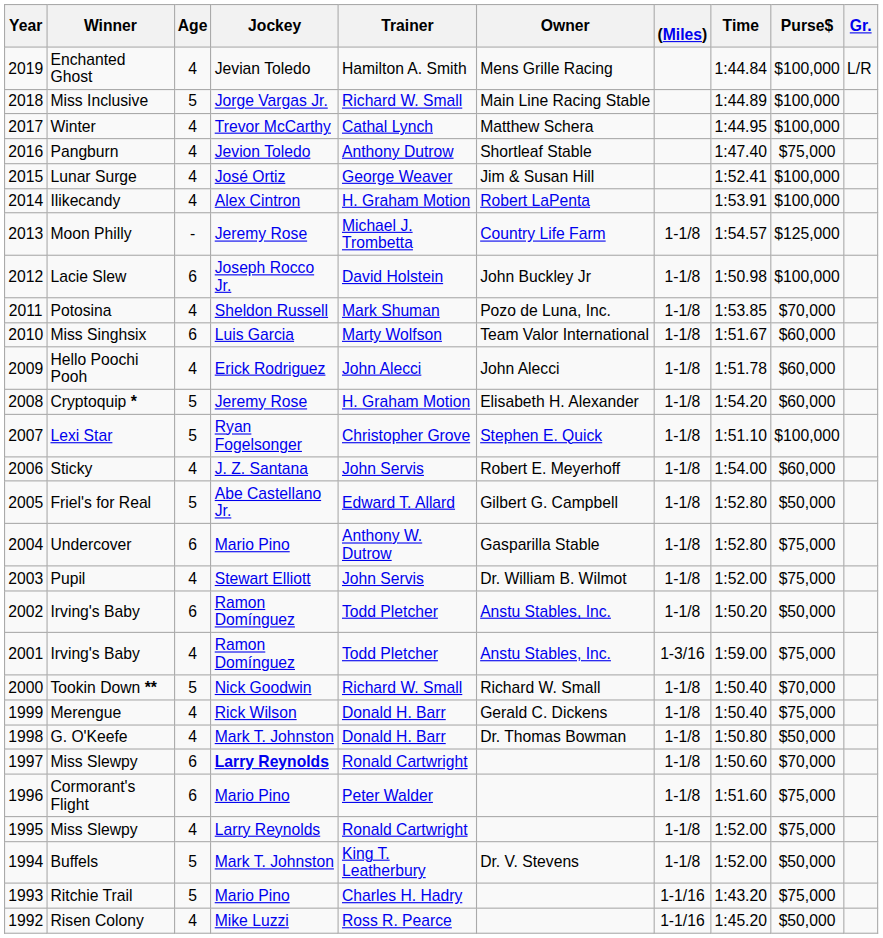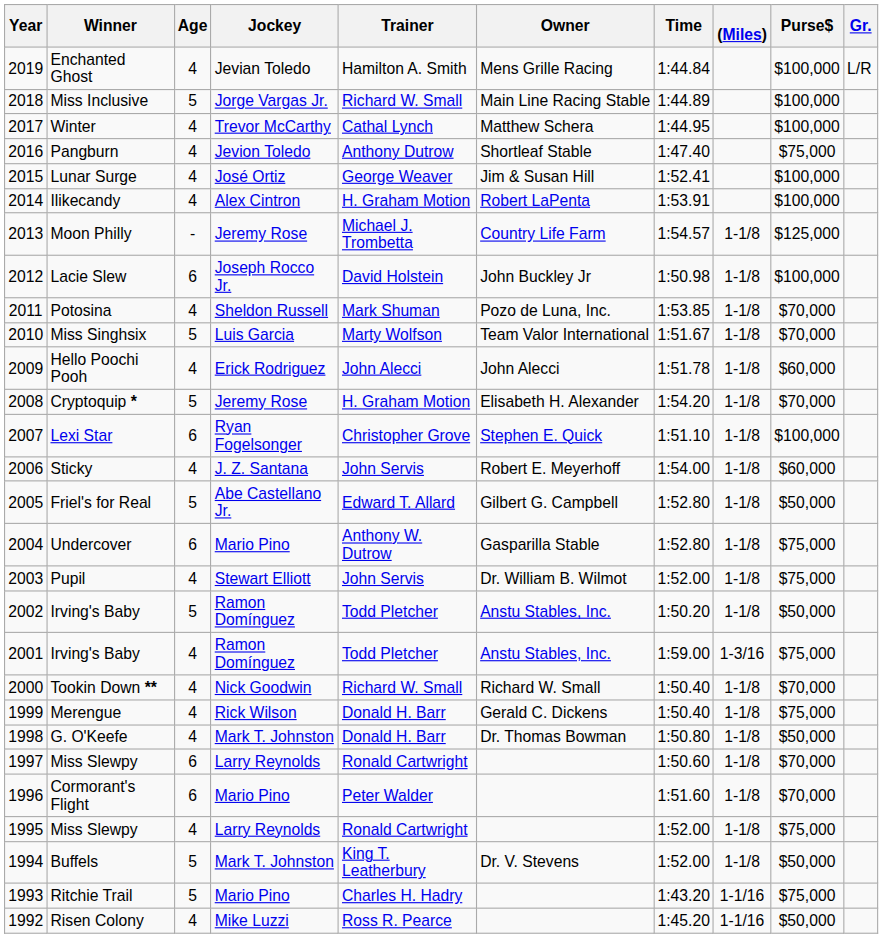 <table class="wikitable sortable" style="font-size:90%">
 <tr>
 <th style="width:30px">Year<br></th>
 <th style="width:110px">Winner<br></th>
 <th style="width:20px">Age<br></th>
 <th style="width:110px">Jockey<br></th>
 <th style="width:120px">Trainer<br></th>
 <th>Owner<br></th>
+<th style="width:25px">Time<br></th>
 <th style="width:25px"><br> <span>(<a href='#'>Miles</a>)</span></th>
-<th style="width:25px">Time<br></th>
 <th style="width:25px">Purse$<br></th>
 <th style="width:25px"><a href='#'>Gr.</a></th>
 </tr>
 <tr>
 <td align=center>2019</td>
 <td>Enchanted Ghost</td>
 <td align=center>4</td>
 <td>Jevian Toledo</td>
 <td>Hamilton A. Smith</td>
 <td>Mens Grille Racing</td>
+<td align=center>1:44.84</td>
 <td align=center></td>
-<td align=center>1:44.84</td>
 <td align=center>$100,000</td>
 <td>L/R</td>
 </tr>
 <tr>
 <td align=center>2018</td>
 <td>Miss Inclusive</td>
 <td align=center>5</td>
 <td><a href='#'>Jorge Vargas Jr.</a></td>
 <td><a href='#'>Richard W. Small</a></td>
 <td>Main Line Racing Stable</td>
+<td align=center>1:44.89</td>
 <td align=center></td>
-<td align=center>1:44.89</td>
 <td align=center>$100,000</td>
 <td></td>
 </tr>
 <tr>
 <td align=center>2017</td>
 <td>Winter</td>
 <td align=center>4</td>
 <td><a href='#'>Trevor McCarthy</a></td>
 <td><a href='#'>Cathal Lynch</a></td>
 <td>Matthew Schera</td>
+<td align=center>1:44.95</td>
 <td align=center></td>
-<td align=center>1:44.95</td>
 <td align=center>$100,000</td>
 <td></td>
 </tr>
 <tr>
 <td align=center>2016</td>
 <td>Pangburn</td>
 <td align=center>4</td>
 <td><a href='#'>Jevion Toledo</a></td>
 <td><a href='#'>Anthony Dutrow</a></td>
 <td>Shortleaf Stable</td>
+<td align=center>1:47.40</td>
 <td align=center></td>
-<td align=center>1:47.40</td>
 <td align=center>$75,000</td>
 <td></td>
 </tr>
 <tr>
 <td align=center>2015</td>
 <td>Lunar Surge</td>
 <td align=center>4</td>
 <td><a href='#'>José Ortiz</a></td>
 <td><a href='#'>George Weaver</a></td>
 <td>Jim & Susan Hill</td>
+<td align=center>1:52.41</td>
 <td align=center></td>
-<td align=center>1:52.41</td>
 <td align=center>$100,000</td>
 <td></td>
 </tr>
 <tr>
 <td align=center>2014</td>
 <td>Ilikecandy</td>
 <td align=center>4</td>
 <td><a href='#'>Alex Cintron</a></td>
 <td><a href='#'>H. Graham Motion</a></td>
 <td><a href='#'>Robert LaPenta</a></td>
+<td align=center>1:53.91</td>
 <td align=center></td>
-<td align=center>1:53.91</td>
 <td align=center>$100,000</td>
 <td></td>
 </tr>
 <tr>
 <td align=center>2013</td>
 <td>Moon Philly</td>
 <td align=center>-</td>
 <td><a href='#'>Jeremy Rose</a></td>
 <td><a href='#'>Michael J. Trombetta</a></td>
 <td><a href='#'>Country Life Farm</a></td>
+<td align=center>1:54.57</td>
 <td align=center>1-1/8</td>
-<td align=center>1:54.57</td>
 <td align=center>$125,000</td>
 <td align=center></td>
 </tr>
 <tr>
 <td align=center>2012</td>
 <td>Lacie Slew</td>
 <td align=center>6</td>
 <td><a href='#'>Joseph Rocco Jr.</a></td>
 <td><a href='#'>David Holstein</a></td>
 <td>John Buckley Jr</td>
+<td align=center>1:50.98</td>
 <td align=center>1-1/8</td>
-<td align=center>1:50.98</td>
 <td align=center>$100,000</td>
 <td align=center></td>
 </tr>
 <tr>
 <td align=center>2011</td>
 <td>Potosina</td>
 <td align=center>4</td>
 <td><a href='#'>Sheldon Russell</a></td>
 <td><a href='#'>Mark Shuman</a></td>
 <td>Pozo de Luna, Inc.</td>
+<td align=center>1:53.85</td>
 <td align=center>1-1/8</td>
-<td align=center>1:53.85</td>
 <td align=center>$70,000</td>
 <td align=center></td>
 </tr>
 <tr>
 <td align=center>2010</td>
 <td>Miss Singhsix</td>
-<td align=center>6</td>
+<td align=center>5</td>
 <td><a href='#'>Luis Garcia</a></td>
 <td><a href='#'>Marty Wolfson</a></td>
 <td>Team Valor International</td>
+<td align=center>1:51.67</td>
 <td align=center>1-1/8</td>
-<td align=center>1:51.67</td>
-<td align=center>$60,000</td>
+<td align=center>$70,000</td>
 <td align=center></td>
 </tr>
 <tr>
 <td align=center>2009</td>
 <td>Hello Poochi Pooh</td>
 <td align=center>4</td>
 <td><a href='#'>Erick Rodriguez</a></td>
 <td><a href='#'>John Alecci</a></td>
 <td>John Alecci</td>
+<td align=center>1:51.78</td>
 <td align=center>1-1/8</td>
-<td align=center>1:51.78</td>
 <td align=center>$60,000</td>
 <td align=center></td>
 </tr>
 <tr>
 <td align=center>2008</td>
 <td>Cryptoquip <strong>*</strong></td>
 <td align=center>5</td>
 <td><a href='#'>Jeremy Rose</a></td>
 <td><a href='#'>H. Graham Motion</a></td>
 <td>Elisabeth H. Alexander</td>
+<td align=center>1:54.20</td>
 <td align=center>1-1/8</td>
-<td align=center>1:54.20</td>
-<td align=center>$60,000</td>
+<td align=center>$70,000</td>
 <td align=center></td>
 </tr>
 <tr>
 <td align=center>2007</td>
 <td><a href='#'>Lexi Star</a></td>
-<td align=center>5</td>
+<td align=center>6</td>
 <td><a href='#'>Ryan Fogelsonger</a></td>
 <td><a href='#'>Christopher Grove</a></td>
 <td><a href='#'>Stephen E. Quick</a></td>
+<td align=center>1:51.10</td>
 <td align=center>1-1/8</td>
-<td align=center>1:51.10</td>
 <td align=center>$100,000</td>
 <td align=center></td>
 </tr>
 <tr>
 <td align=center>2006</td>
 <td>Sticky</td>
 <td align=center>4</td>
 <td><a href='#'>J. Z. Santana</a></td>
 <td><a href='#'>John Servis</a></td>
 <td>Robert E. Meyerhoff</td>
+<td align=center>1:54.00</td>
 <td align=center>1-1/8</td>
-<td align=center>1:54.00</td>
 <td align=center>$60,000</td>
 <td align=center></td>
 </tr>
 <tr>
 <td align=center>2005</td>
 <td>Friel's for Real</td>
 <td align=center>5</td>
 <td><a href='#'>Abe Castellano Jr.</a></td>
 <td><a href='#'>Edward T. Allard</a></td>
 <td>Gilbert G. Campbell</td>
+<td align=center>1:52.80</td>
 <td align=center>1-1/8</td>
-<td align=center>1:52.80</td>
 <td align=center>$50,000</td>
 <td align=center></td>
 </tr>
 <tr>
 <td align=center>2004</td>
 <td>Undercover</td>
 <td align=center>6</td>
 <td><a href='#'>Mario Pino</a></td>
 <td><a href='#'>Anthony W. Dutrow</a></td>
 <td>Gasparilla Stable</td>
+<td align=center>1:52.80</td>
 <td align=center>1-1/8</td>
-<td align=center>1:52.80</td>
 <td align=center>$75,000</td>
 <td align=center></td>
 </tr>
 <tr>
 <td align=center>2003</td>
 <td>Pupil</td>
 <td align=center>4</td>
 <td><a href='#'>Stewart Elliott</a></td>
 <td><a href='#'>John Servis</a></td>
 <td>Dr. William B. Wilmot</td>
+<td align=center>1:52.00</td>
 <td align=center>1-1/8</td>
-<td align=center>1:52.00</td>
 <td align=center>$75,000</td>
 <td align=center></td>
 </tr>
 <tr>
 <td align=center>2002</td>
 <td>Irving's Baby</td>
-<td align=center>6</td>
+<td align=center>5</td>
 <td><a href='#'>Ramon Domínguez</a></td>
 <td><a href='#'>Todd Pletcher</a></td>
 <td><a href='#'>Anstu Stables, Inc.</a></td>
+<td align=center>1:50.20</td>
 <td align=center>1-1/8</td>
-<td align=center>1:50.20</td>
 <td align=center>$50,000</td>
 <td align=center></td>
 </tr>
 <tr>
 <td align=center>2001</td>
 <td>Irving's Baby</td>
 <td align=center>4</td>
 <td><a href='#'>Ramon Domínguez</a></td>
 <td><a href='#'>Todd Pletcher</a></td>
 <td><a href='#'>Anstu Stables, Inc.</a></td>
+<td align=center>1:59.00</td>
 <td align=center>1-3/16</td>
-<td align=center>1:59.00</td>
 <td align=center>$75,000</td>
 <td></td>
 </tr>
 <tr>
 <td align=center>2000</td>
 <td>Tookin Down <strong>**</strong></td>
-<td align=center>5</td>
+<td align=center>4</td>
 <td><a href='#'>Nick Goodwin</a></td>
 <td><a href='#'>Richard W. Small</a></td>
 <td>Richard W. Small</td>
+<td align=center>1:50.40</td>
 <td align=center>1-1/8</td>
-<td align=center>1:50.40</td>
 <td align=center>$70,000</td>
 <td></td>
 </tr>
 <tr>
 <td align=center>1999</td>
 <td>Merengue</td>
 <td align=center>4</td>
 <td><a href='#'>Rick Wilson</a></td>
 <td><a href='#'>Donald H. Barr</a></td>
 <td>Gerald C. Dickens</td>
+<td align=center>1:50.40</td>
 <td align=center>1-1/8</td>
-<td align=center>1:50.40</td>
 <td align=center>$75,000</td>
 <td></td>
 </tr>
 <tr>
 <td align=center>1998</td>
 <td>G. O'Keefe</td>
 <td align=center>4</td>
 <td><a href='#'>Mark T. Johnston</a></td>
 <td><a href='#'>Donald H. Barr</a></td>
 <td>Dr. Thomas Bowman</td>
+<td align=center>1:50.80</td>
 <td align=center>1-1/8</td>
-<td align=center>1:50.80</td>
 <td align=center>$50,000</td>
 <td></td>
 </tr>
 <tr>
 <td align=center>1997</td>
 <td>Miss Slewpy</td>
 <td align=center>6</td>
-<td><strong><a href='#'>Larry Reynolds</a></strong></td>
+<td><a href='#'>Larry Reynolds</a></td>
 <td><a href='#'>Ronald Cartwright</a></td>
 <td></td>
+<td align=center>1:50.60</td>
 <td align=center>1-1/8</td>
-<td align=center>1:50.60</td>
 <td align=center>$70,000</td>
 <td></td>
 </tr>
 <tr>
 <td align=center>1996</td>
 <td>Cormorant's Flight</td>
 <td align=center>6</td>
 <td><a href='#'>Mario Pino</a></td>
 <td><a href='#'>Peter Walder</a></td>
 <td></td>
+<td align=center>1:51.60</td>
 <td align=center>1-1/8</td>
-<td align=center>1:51.60</td>
-<td align=center>$75,000</td>
+<td align=center>$70,000</td>
 <td></td>
 </tr>
 <tr>
 <td align=center>1995</td>
 <td>Miss Slewpy</td>
 <td align=center>4</td>
 <td><a href='#'>Larry Reynolds</a></td>
 <td><a href='#'>Ronald Cartwright</a></td>
 <td></td>
+<td align=center>1:52.00</td>
 <td align=center>1-1/8</td>
-<td align=center>1:52.00</td>
 <td align=center>$75,000</td>
 <td></td>
 </tr>
 <tr>
 <td align=center>1994</td>
 <td>Buffels</td>
 <td align=center>5</td>
 <td><a href='#'>Mark T. Johnston</a></td>
 <td><a href='#'>King T. Leatherbury</a></td>
 <td>Dr. V. Stevens</td>
+<td align=center>1:52.00</td>
 <td align=center>1-1/8</td>
-<td align=center>1:52.00</td>
 <td align=center>$50,000</td>
 <td></td>
 </tr>
 <tr>
 <td align=center>1993</td>
 <td>Ritchie Trail</td>
 <td align=center>5</td>
 <td><a href='#'>Mario Pino</a></td>
 <td><a href='#'>Charles H. Hadry</a></td>
 <td></td>
+<td align=center>1:43.20</td>
 <td align=center>1-1/16</td>
-<td align=center>1:43.20</td>
 <td align=center>$75,000</td>
 <td></td>
 </tr>
 <tr>
 <td align=center>1992</td>
 <td>Risen Colony</td>
 <td align=center>4</td>
 <td><a href='#'>Mike Luzzi</a></td>
 <td><a href='#'>Ross R. Pearce</a></td>
 <td></td>
+<td align=center>1:45.20</td>
 <td align=center>1-1/16</td>
-<td align=center>1:45.20</td>
 <td align=center>$50,000</td>
 <td></td>
 </tr>
 </table>
